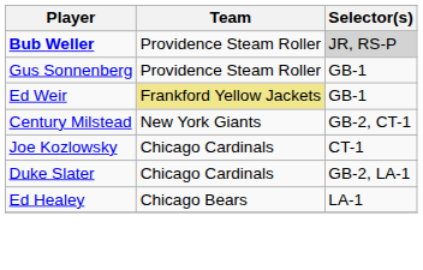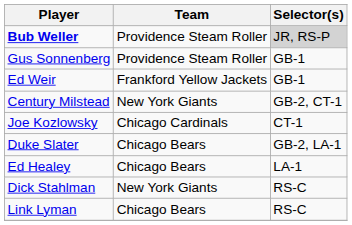 <table class="wikitable" style="text-align:left;">
 <tr>
 <th>Player</th>
 <th>Team</th>
 <th>Selector(s)</th>
 </tr>
 <tr>
 <td><strong><a href='#'>Bub Weller</a></strong></td>
 <td>Providence Steam Roller</td>
 <td style="background: lightgrey;">JR, RS-P</td>
 </tr>
 <tr>
 <td><a href='#'>Gus Sonnenberg</a></td>
 <td>Providence Steam Roller</td>
 <td>GB-1</td>
 </tr>
 <tr>
 <td><a href='#'>Ed Weir</a></td>
-<td style="background: khaki;">Frankford Yellow Jackets</td>
+<td>Frankford Yellow Jackets</td>
 <td>GB-1</td>
 </tr>
 <tr>
 <td><a href='#'>Century Milstead</a></td>
 <td>New York Giants</td>
 <td>GB-2, CT-1</td>
 </tr>
 <tr>
 <td><a href='#'>Joe Kozlowsky</a></td>
 <td>Chicago Cardinals</td>
 <td>CT-1</td>
 </tr>
 <tr>
 <td><a href='#'>Duke Slater</a></td>
-<td>Chicago Cardinals</td>
+<td>Chicago Bears</td>
 <td>GB-2, LA-1</td>
 </tr>
 <tr>
 <td><a href='#'>Ed Healey</a></td>
 <td>Chicago Bears</td>
 <td>LA-1</td>
 </tr>
 <tr>
+<td><a href='#'>Dick Stahlman</a></td>
+<td>New York Giants</td>
+<td>RS-C</td>
+</tr>
+<tr>
+<td><a href='#'>Link Lyman</a></td>
+<td>Chicago Bears</td>
+<td>RS-C</td>
+</tr>
+<tr>
 </tr>
 </table>
